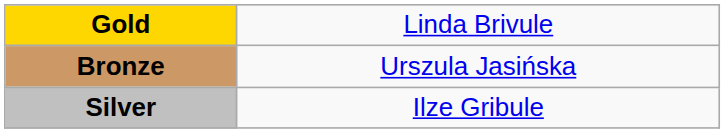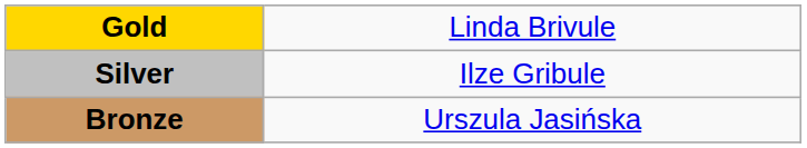 <table class="wikitable" style="text-align:center; " width="35%">
 <tr>
 <td bgcolor="gold"><strong>Gold</strong></td>
 <td><a href='#'>Linda Brivule</a><br>  <small><em></em></small></td>
 </tr>
 <tr>
+<td bgcolor="silver"><strong>Silver</strong></td>
+<td><a href='#'>Ilze Gribule</a><br>  <small><em></em></small></td>
+</tr>
+<tr>
 <td bgcolor="CC9966"><strong>Bronze</strong></td>
 <td><a href='#'>Urszula Jasińska</a><br>  <small><em></em></small></td>
 </tr>
-<tr>
-<td bgcolor="silver"><strong>Silver</strong></td>
-<td><a href='#'>Ilze Gribule</a><br>  <small><em></em></small></td>
-</tr>
 </table>
